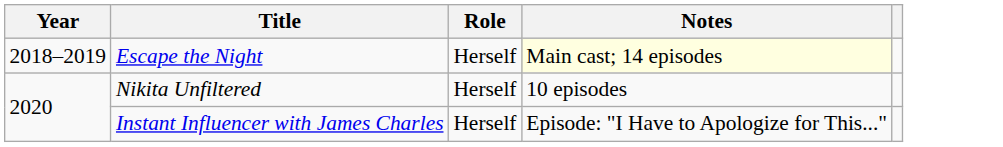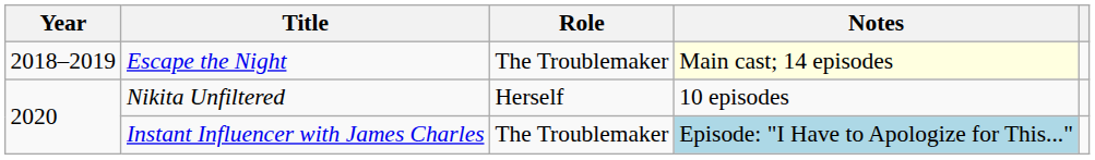 <table class=wikitable>
 <tr>
 <th>Year</th>
 <th>Title</th>
 <th>Role</th>
 <th>Notes</th>
 <th></th>
 </tr>
 <tr>
 <td>2018–2019</td>
 <td><em><a href='#'>Escape the Night</a></em></td>
-<td>Herself</td>
+<td>The Troublemaker</td>
 <td style="background: lightyellow;">Main cast; 14 episodes</td>
 <td></td>
 </tr>
 <tr>
 <td rowspan="2">2020</td>
 <td><em>Nikita Unfiltered</em></td>
 <td>Herself</td>
 <td>10 episodes</td>
 <td></td>
 </tr>
 <tr>
 <td><em><a href='#'>Instant Influencer with James Charles</a></em></td>
-<td>Herself</td>
-<td>Episode: "I Have to Apologize for This..."</td>
+<td>The Troublemaker</td>
+<td style="background: lightblue;">Episode: "I Have to Apologize for This..."</td>
 <td></td>
 </tr>
 </table>
